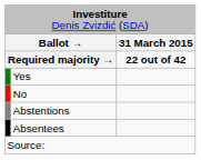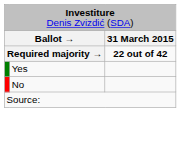 <table class="wikitable" style="text-align:center; font-size:95%;">
 <tr>
 <td colspan="3" align="center" bgcolor="#C0C0C0"><strong>Investiture</strong> <br> <a href='#'>Denis Zvizdić</a> (<a href='#'>SDA</a>)</td>
 </tr>
 <tr>
 <th colspan="2" width="150px">Ballot →</th>
 <th>31 March 2015</th>
 </tr>
 <tr>
 <th colspan="2">Required majority →</th>
 <td><strong>22 out of 42 </strong></td>
 </tr>
 <tr>
 <th width="1px" style="background:green;"></th>
 <td align="left">Yes</td>
 <td></td>
 </tr>
 <tr>
 <th style="background:red;"></th>
 <td align="left">No</td>
 <td></td>
 </tr>
 <tr>
-<th style="background:gray;"></th>
-<td align="left">Abstentions</td>
-<td></td>
-</tr>
-<tr>
-<th style="background:black;"></th>
-<td align="left">Absentees</td>
-<td></td>
-</tr>
-<tr>
 <td align="left" colspan="3">Source:</td>
 </tr>
 </table>
